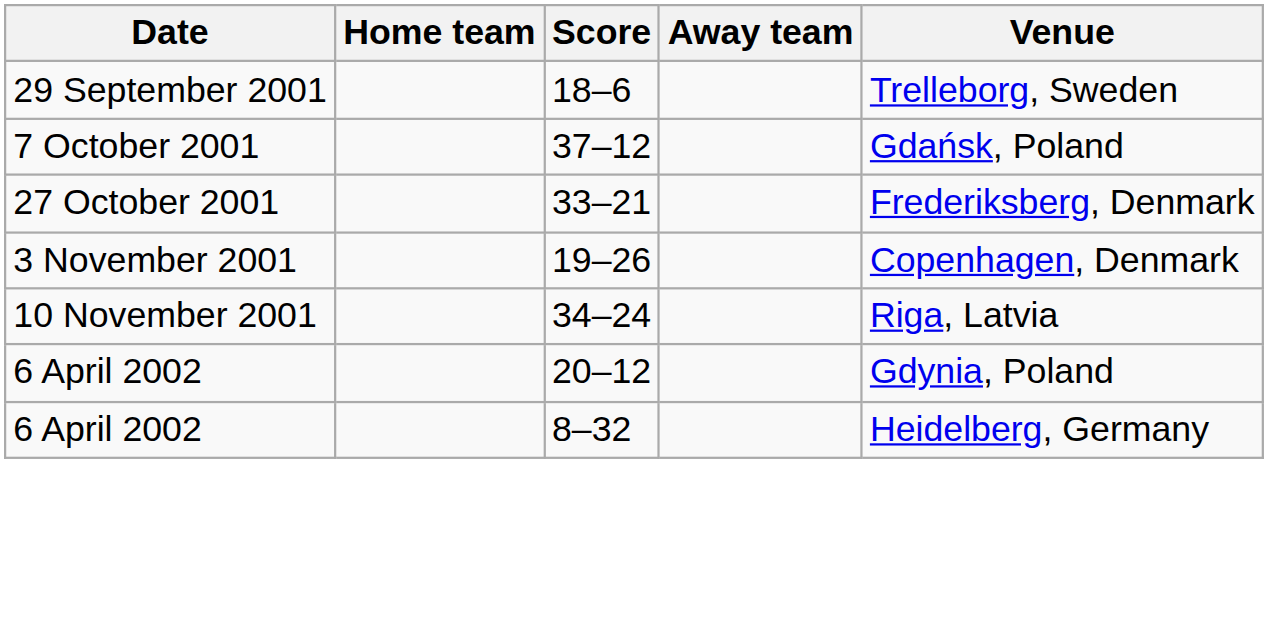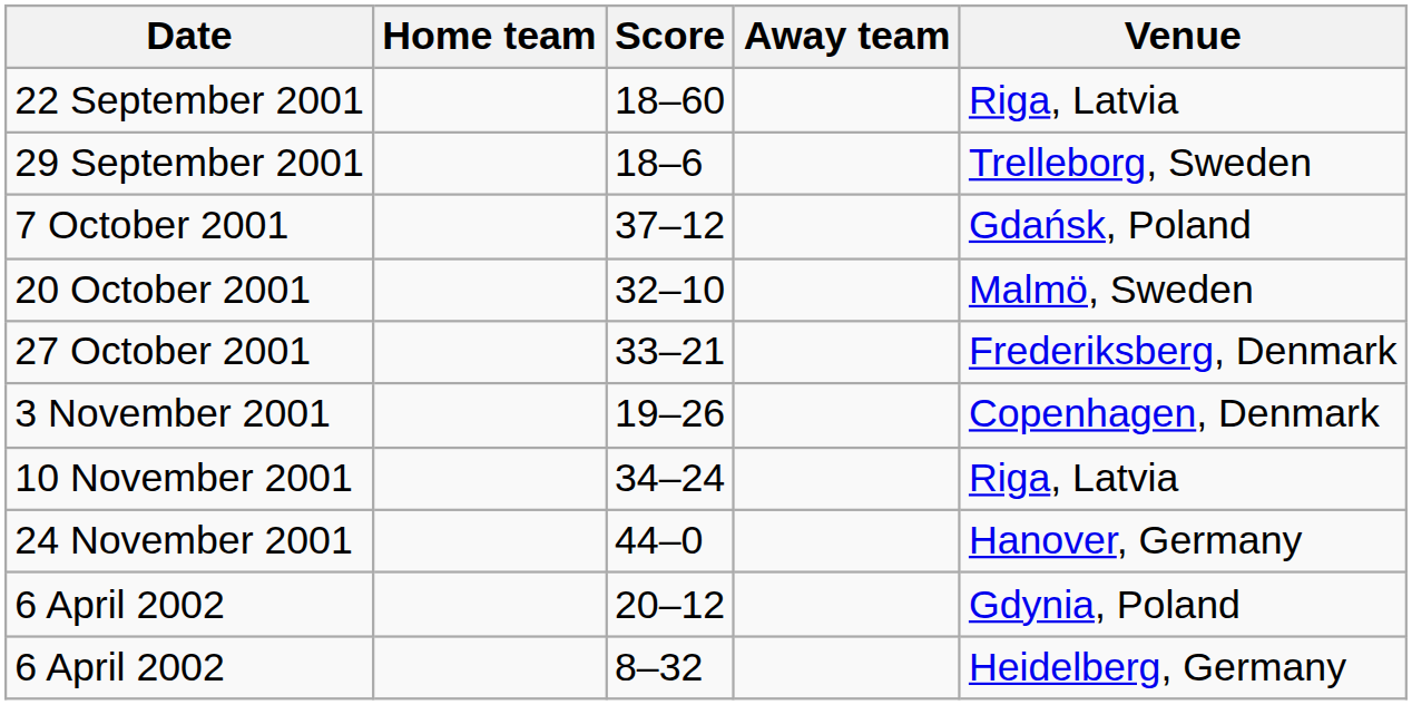 <table class="wikitable">
 <tr>
 <th>Date</th>
 <th>Home team</th>
 <th>Score</th>
 <th>Away team</th>
 <th>Venue</th>
+</tr>
+<tr>
+<td>22 September 2001</td>
+<td></td>
+<td>18–60</td>
+<td><strong></strong></td>
+<td><a href='#'>Riga</a>, Latvia</td>
 </tr>
 <tr>
 <td>29 September 2001</td>
 <td><strong></strong></td>
 <td>18–6</td>
 <td></td>
 <td><a href='#'>Trelleborg</a>, Sweden</td>
 </tr>
 <tr>
 <td>7 October 2001</td>
 <td><strong></strong></td>
 <td>37–12</td>
 <td></td>
 <td><a href='#'>Gdańsk</a>, Poland</td>
+</tr>
+<tr>
+<td>20 October 2001</td>
+<td><strong></strong></td>
+<td>32–10</td>
+<td></td>
+<td><a href='#'>Malmö</a>, Sweden</td>
 </tr>
 <tr>
 <td>27 October 2001</td>
 <td><strong></strong></td>
 <td>33–21</td>
 <td></td>
 <td><a href='#'>Frederiksberg</a>, Denmark</td>
 </tr>
 <tr>
 <td>3 November 2001</td>
 <td></td>
 <td>19–26</td>
 <td><strong></strong></td>
 <td><a href='#'>Copenhagen</a>, Denmark</td>
 </tr>
 <tr>
 <td>10 November 2001</td>
 <td><strong></strong></td>
 <td>34–24</td>
 <td></td>
 <td><a href='#'>Riga</a>, Latvia</td>
 </tr>
 <tr>
+<td>24 November 2001</td>
+<td><strong></strong></td>
+<td>44–0</td>
+<td></td>
+<td><a href='#'>Hanover</a>, Germany</td>
+</tr>
+<tr>
 <td>6 April 2002</td>
 <td><strong></strong></td>
 <td>20–12</td>
 <td></td>
 <td><a href='#'>Gdynia</a>, Poland</td>
 </tr>
 <tr>
 <td>6 April 2002</td>
 <td></td>
 <td>8–32</td>
 <td><strong></strong></td>
 <td><a href='#'>Heidelberg</a>, Germany</td>
 </tr>
 </table>
